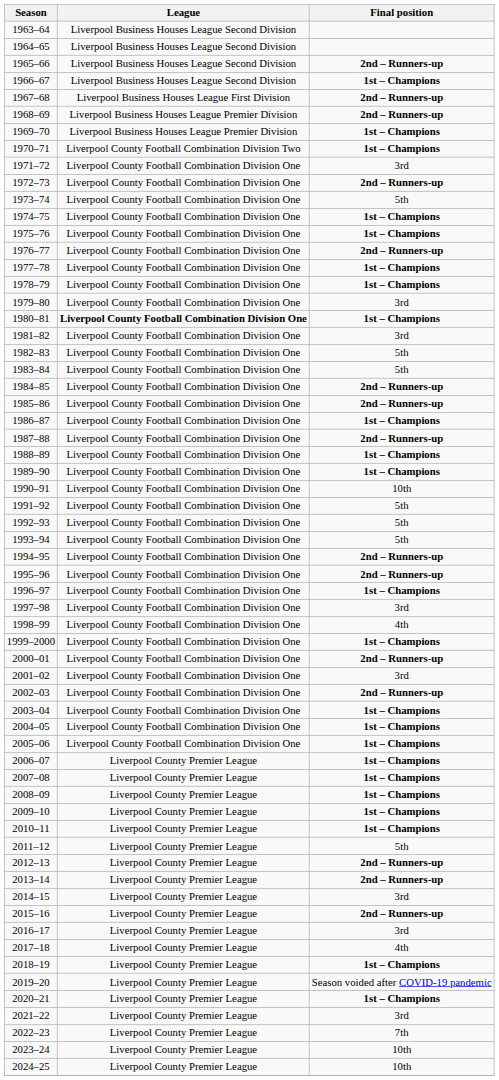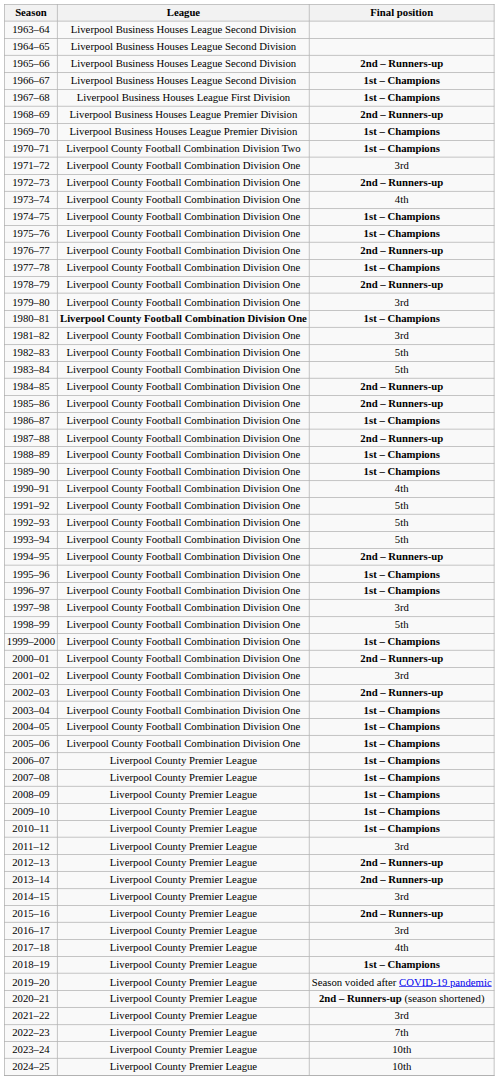 <table class="wikitable" style="text-align: center">
 <tr>
 <th>Season</th>
 <th>League</th>
 <th>Final position</th>
 </tr>
 <tr>
 <td>1963–64</td>
 <td>Liverpool Business Houses League Second Division</td>
 <td></td>
 </tr>
 <tr>
 <td>1964–65</td>
 <td>Liverpool Business Houses League Second Division</td>
 <td></td>
 </tr>
 <tr>
 <td>1965–66</td>
 <td>Liverpool Business Houses League Second Division</td>
 <td><strong>2nd – Runners-up</strong></td>
 </tr>
 <tr>
 <td>1966–67</td>
 <td>Liverpool Business Houses League Second Division</td>
 <td><strong>1st – Champions</strong></td>
 </tr>
 <tr>
 <td>1967–68</td>
 <td>Liverpool Business Houses League First Division</td>
-<td><strong>2nd – Runners-up</strong></td>
+<td><strong>1st – Champions</strong></td>
 </tr>
 <tr>
 <td>1968–69</td>
 <td>Liverpool Business Houses League Premier Division</td>
 <td><strong>2nd – Runners-up</strong></td>
 </tr>
 <tr>
 <td>1969–70</td>
 <td>Liverpool Business Houses League Premier Division</td>
 <td><strong>1st – Champions</strong></td>
 </tr>
 <tr>
 <td>1970–71</td>
 <td>Liverpool County Football Combination Division Two</td>
 <td><strong>1st – Champions</strong></td>
 </tr>
 <tr>
 <td>1971–72</td>
 <td>Liverpool County Football Combination Division One</td>
 <td>3rd</td>
 </tr>
 <tr>
 <td>1972–73</td>
 <td>Liverpool County Football Combination Division One</td>
 <td><strong>2nd – Runners-up</strong></td>
 </tr>
 <tr>
 <td>1973–74</td>
 <td>Liverpool County Football Combination Division One</td>
-<td>5th</td>
+<td>4th</td>
 </tr>
 <tr>
 <td>1974–75</td>
 <td>Liverpool County Football Combination Division One</td>
 <td><strong>1st – Champions</strong></td>
 </tr>
 <tr>
 <td>1975–76</td>
 <td>Liverpool County Football Combination Division One</td>
 <td><strong>1st – Champions</strong></td>
 </tr>
 <tr>
 <td>1976–77</td>
 <td>Liverpool County Football Combination Division One</td>
 <td><strong>2nd – Runners-up</strong></td>
 </tr>
 <tr>
 <td>1977–78</td>
 <td>Liverpool County Football Combination Division One</td>
 <td><strong>1st – Champions</strong></td>
 </tr>
 <tr>
 <td>1978–79</td>
 <td>Liverpool County Football Combination Division One</td>
-<td><strong>1st – Champions</strong></td>
+<td><strong>2nd – Runners-up</strong></td>
 </tr>
 <tr>
 <td>1979–80</td>
 <td>Liverpool County Football Combination Division One</td>
 <td>3rd</td>
 </tr>
 <tr>
 <td>1980–81</td>
 <td><strong>Liverpool County Football Combination Division One</strong></td>
 <td><strong>1st – Champions</strong></td>
 </tr>
 <tr>
 <td>1981–82</td>
 <td>Liverpool County Football Combination Division One</td>
 <td>3rd</td>
 </tr>
 <tr>
 <td>1982–83</td>
 <td>Liverpool County Football Combination Division One</td>
 <td>5th</td>
 </tr>
 <tr>
 <td>1983–84</td>
 <td>Liverpool County Football Combination Division One</td>
 <td>5th</td>
 </tr>
 <tr>
 <td>1984–85</td>
 <td>Liverpool County Football Combination Division One</td>
 <td><strong>2nd – Runners-up</strong></td>
 </tr>
 <tr>
 <td>1985–86</td>
 <td>Liverpool County Football Combination Division One</td>
 <td><strong>2nd – Runners-up</strong></td>
 </tr>
 <tr>
 <td>1986–87</td>
 <td>Liverpool County Football Combination Division One</td>
 <td><strong>1st – Champions</strong></td>
 </tr>
 <tr>
 <td>1987–88</td>
 <td>Liverpool County Football Combination Division One</td>
 <td><strong>2nd – Runners-up</strong></td>
 </tr>
 <tr>
 <td>1988–89</td>
 <td>Liverpool County Football Combination Division One</td>
 <td><strong>1st – Champions</strong></td>
 </tr>
 <tr>
 <td>1989–90</td>
 <td>Liverpool County Football Combination Division One</td>
 <td><strong>1st – Champions</strong></td>
 </tr>
 <tr>
 <td>1990–91</td>
 <td>Liverpool County Football Combination Division One</td>
-<td>10th</td>
+<td>4th</td>
 </tr>
 <tr>
 <td>1991–92</td>
 <td>Liverpool County Football Combination Division One</td>
 <td>5th</td>
 </tr>
 <tr>
 <td>1992–93</td>
 <td>Liverpool County Football Combination Division One</td>
 <td>5th</td>
 </tr>
 <tr>
 <td>1993–94</td>
 <td>Liverpool County Football Combination Division One</td>
 <td>5th</td>
 </tr>
 <tr>
 <td>1994–95</td>
 <td>Liverpool County Football Combination Division One</td>
 <td><strong>2nd – Runners-up</strong></td>
 </tr>
 <tr>
 <td>1995–96</td>
 <td>Liverpool County Football Combination Division One</td>
-<td><strong>2nd – Runners-up</strong></td>
+<td><strong>1st – Champions</strong></td>
 </tr>
 <tr>
 <td>1996–97</td>
 <td>Liverpool County Football Combination Division One</td>
 <td><strong>1st – Champions</strong></td>
 </tr>
 <tr>
 <td>1997–98</td>
 <td>Liverpool County Football Combination Division One</td>
 <td>3rd</td>
 </tr>
 <tr>
 <td>1998–99</td>
 <td>Liverpool County Football Combination Division One</td>
-<td>4th</td>
+<td>5th</td>
 </tr>
 <tr>
 <td>1999–2000</td>
 <td>Liverpool County Football Combination Division One</td>
 <td><strong>1st – Champions</strong></td>
 </tr>
 <tr>
 <td>2000–01</td>
 <td>Liverpool County Football Combination Division One</td>
 <td><strong>2nd – Runners-up</strong></td>
 </tr>
 <tr>
 <td>2001–02</td>
 <td>Liverpool County Football Combination Division One</td>
 <td>3rd</td>
 </tr>
 <tr>
 <td>2002–03</td>
 <td>Liverpool County Football Combination Division One</td>
 <td><strong>2nd – Runners-up</strong></td>
 </tr>
 <tr>
 <td>2003–04</td>
 <td>Liverpool County Football Combination Division One</td>
 <td><strong>1st – Champions</strong></td>
 </tr>
 <tr>
 <td>2004–05</td>
 <td>Liverpool County Football Combination Division One</td>
 <td><strong>1st – Champions</strong></td>
 </tr>
 <tr>
 <td>2005–06</td>
 <td>Liverpool County Football Combination Division One</td>
 <td><strong>1st – Champions</strong></td>
 </tr>
 <tr>
 <td>2006–07</td>
 <td>Liverpool County Premier League</td>
 <td><strong>1st – Champions</strong></td>
 </tr>
 <tr>
 <td>2007–08</td>
 <td>Liverpool County Premier League</td>
 <td><strong>1st – Champions</strong></td>
 </tr>
 <tr>
 <td>2008–09</td>
 <td>Liverpool County Premier League</td>
 <td><strong>1st – Champions</strong></td>
 </tr>
 <tr>
 <td>2009–10</td>
 <td>Liverpool County Premier League</td>
 <td><strong>1st – Champions</strong></td>
 </tr>
 <tr>
 <td>2010–11</td>
 <td>Liverpool County Premier League</td>
 <td><strong>1st – Champions</strong></td>
 </tr>
 <tr>
 <td>2011–12</td>
 <td>Liverpool County Premier League</td>
-<td>5th</td>
+<td>3rd</td>
 </tr>
 <tr>
 <td>2012–13</td>
 <td>Liverpool County Premier League</td>
 <td><strong>2nd – Runners-up</strong></td>
 </tr>
 <tr>
 <td>2013–14</td>
 <td>Liverpool County Premier League</td>
 <td><strong>2nd – Runners-up</strong></td>
 </tr>
 <tr>
 <td>2014–15</td>
 <td>Liverpool County Premier League</td>
 <td>3rd</td>
 </tr>
 <tr>
 <td>2015–16</td>
 <td>Liverpool County Premier League</td>
 <td><strong>2nd – Runners-up</strong></td>
 </tr>
 <tr>
 <td>2016–17</td>
 <td>Liverpool County Premier League</td>
 <td>3rd</td>
 </tr>
 <tr>
 <td>2017–18</td>
 <td>Liverpool County Premier League</td>
 <td>4th</td>
 </tr>
 <tr>
 <td>2018–19</td>
 <td>Liverpool County Premier League</td>
 <td><strong>1st – Champions</strong></td>
 </tr>
 <tr>
 <td>2019–20</td>
 <td>Liverpool County Premier League</td>
 <td>Season voided after <a href='#'>COVID-19 pandemic</a></td>
 </tr>
 <tr>
 <td>2020–21</td>
 <td>Liverpool County Premier League</td>
-<td><strong>1st – Champions</strong></td>
+<td><strong>2nd – Runners-up</strong> (season shortened)</td>
 </tr>
 <tr>
 <td>2021–22</td>
 <td>Liverpool County Premier League</td>
 <td>3rd</td>
 </tr>
 <tr>
 <td>2022–23</td>
 <td>Liverpool County Premier League</td>
 <td>7th</td>
 </tr>
 <tr>
 <td>2023–24</td>
 <td>Liverpool County Premier League</td>
 <td>10th</td>
 </tr>
 <tr>
 <td>2024–25</td>
 <td>Liverpool County Premier League</td>
 <td>10th</td>
 </tr>
 <tr>
 </tr>
 </table>
